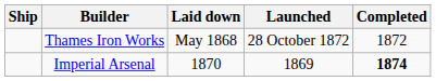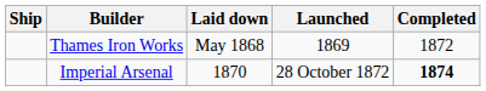 <table class="wikitable" border="1">
 <tr>
 <th>Ship</th>
 <th>Builder</th>
 <th>Laid down</th>
 <th>Launched</th>
 <th>Completed</th>
 </tr>
 <tr>
 <td></td>
 <td align=center><a href='#'>Thames Iron Works</a></td>
 <td align=center>May 1868</td>
-<td align=center>28 October 1872</td>
+<td align=center>1869</td>
 <td align=center>1872</td>
 </tr>
 <tr>
 <td></td>
 <td align=center><a href='#'>Imperial Arsenal</a></td>
 <td align=center>1870</td>
-<td align=center>1869</td>
+<td align=center>28 October 1872</td>
 <td align=center><strong>1874</strong></td>
 </tr>
 </table>
